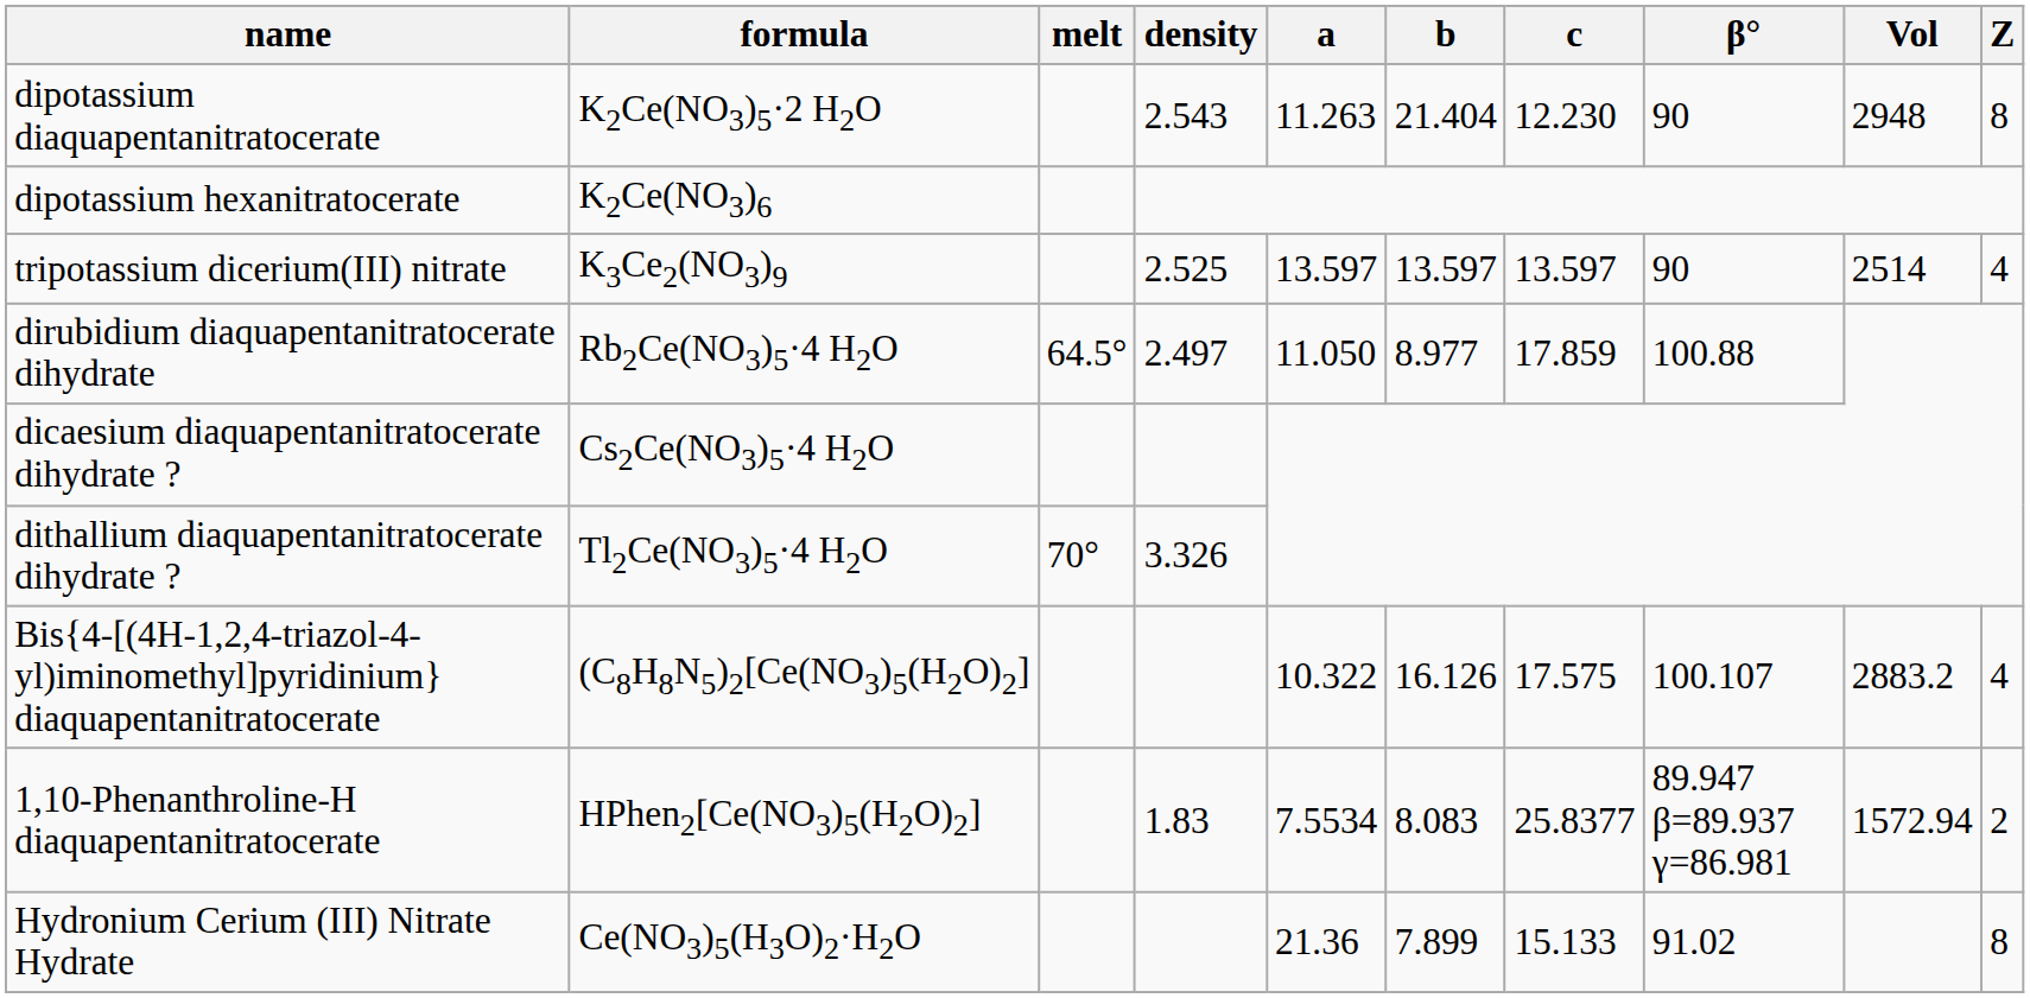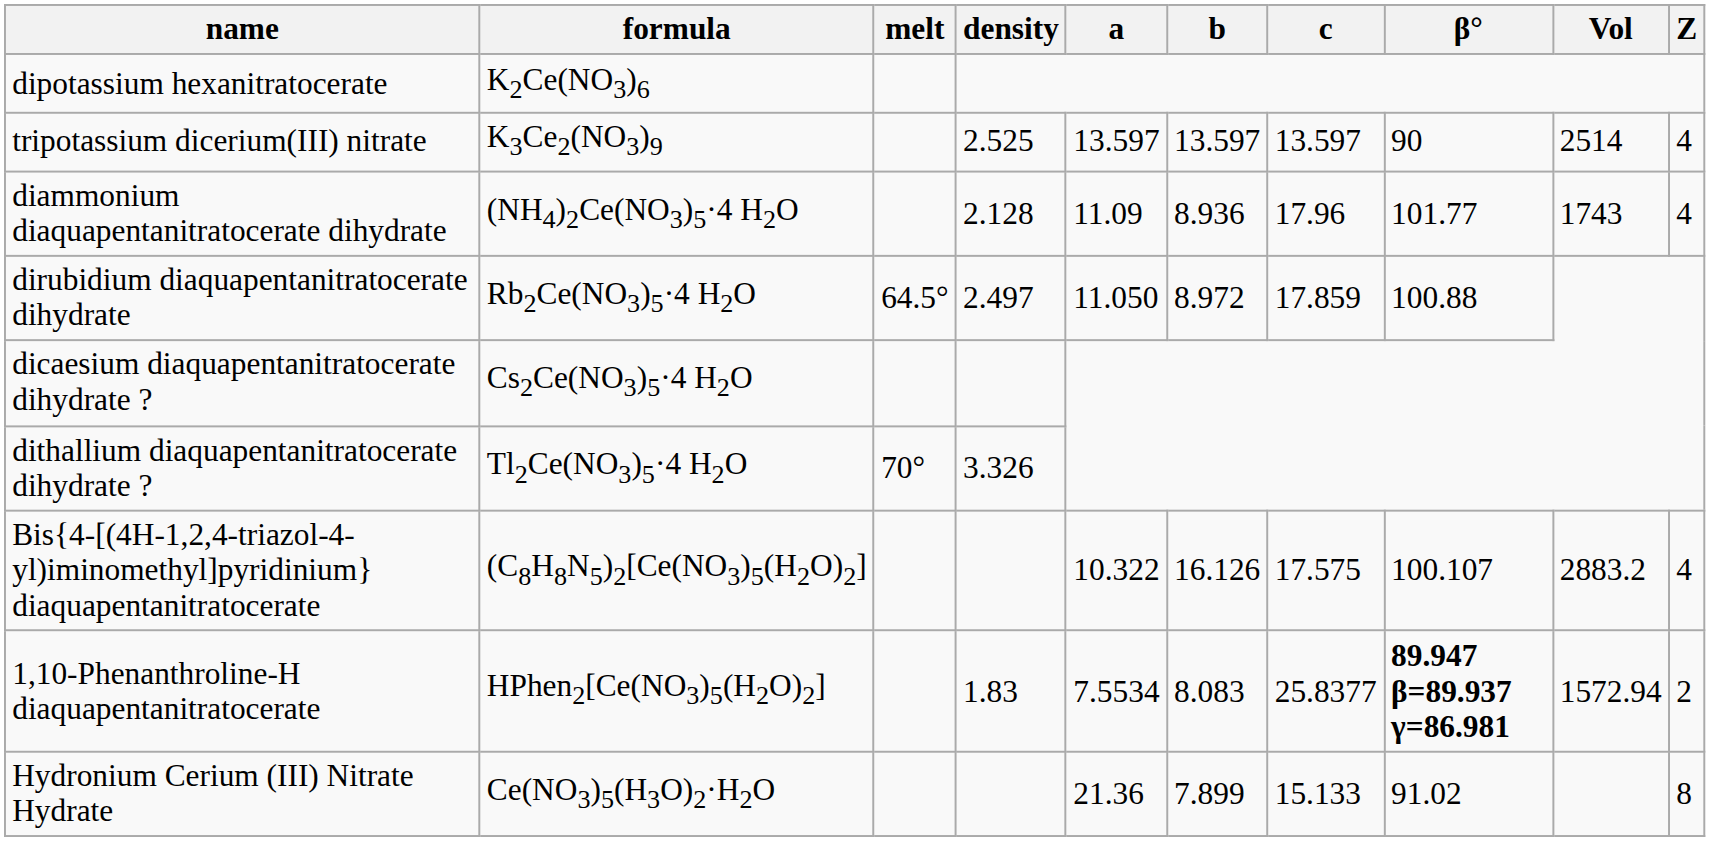 <table class="wikitable">
 <tr>
 <th>name</th>
 <th>formula</th>
 <th>melt</th>
 <th>density</th>
 <th>a</th>
 <th>b</th>
 <th>c</th>
 <th>β°</th>
 <th>Vol</th>
 <th>Z</th>
-</tr>
-<tr>
-<td>dipotassium diaquapentanitratocerate</td>
-<td>K<sub>2</sub>Ce(NO<sub>3</sub>)<sub>5</sub>·2 H<sub>2</sub>O</td>
-<td></td>
-<td>2.543</td>
-<td>11.263</td>
-<td>21.404</td>
-<td>12.230</td>
-<td>90</td>
-<td>2948</td>
-<td>8</td>
 </tr>
 <tr>
 <td>dipotassium hexanitratocerate</td>
 <td>K<sub>2</sub>Ce(NO<sub>3</sub>)<sub>6</sub></td>
 <td></td>
 </tr>
 <tr>
 <td>tripotassium dicerium(III) nitrate</td>
 <td>K<sub>3</sub>Ce<sub>2</sub>(NO<sub>3</sub>)<sub>9</sub></td>
 <td></td>
 <td>2.525</td>
 <td>13.597</td>
 <td>13.597</td>
 <td>13.597</td>
 <td>90</td>
 <td>2514</td>
 <td>4</td>
 </tr>
 <tr>
+<td>diammonium diaquapentanitratocerate dihydrate</td>
+<td>(NH<sub>4</sub>)<sub>2</sub>Ce(NO<sub>3</sub>)<sub>5</sub>·4 H<sub>2</sub>O</td>
+<td></td>
+<td>2.128</td>
+<td>11.09</td>
+<td>8.936</td>
+<td>17.96</td>
+<td>101.77</td>
+<td>1743</td>
+<td>4</td>
+</tr>
+<tr>
 <td>dirubidium diaquapentanitratocerate dihydrate</td>
 <td>Rb<sub>2</sub>Ce(NO<sub>3</sub>)<sub>5</sub>·4 H<sub>2</sub>O</td>
 <td>64.5°</td>
 <td>2.497</td>
 <td>11.050</td>
-<td>8.977</td>
+<td>8.972</td>
 <td>17.859</td>
 <td>100.88</td>
 </tr>
 <tr>
 <td>dicaesium diaquapentanitratocerate dihydrate ?</td>
 <td>Cs<sub>2</sub>Ce(NO<sub>3</sub>)<sub>5</sub>·4 H<sub>2</sub>O</td>
 <td></td>
 <td></td>
 </tr>
 <tr>
 <td>dithallium diaquapentanitratocerate dihydrate ?</td>
 <td>Tl<sub>2</sub>Ce(NO<sub>3</sub>)<sub>5</sub>·4 H<sub>2</sub>O</td>
 <td>70°</td>
 <td>3.326</td>
 </tr>
 <tr>
 <td>Bis{4-[(4H-1,2,4-triazol-4-yl)iminomethyl]pyridinium} diaquapentanitratocerate</td>
 <td>(C<sub>8</sub>H<sub>8</sub>N<sub>5</sub>)<sub>2</sub>[Ce(NO<sub>3</sub>)<sub>5</sub>(H<sub>2</sub>O)<sub>2</sub>]</td>
 <td></td>
 <td></td>
 <td>10.322</td>
 <td>16.126</td>
 <td>17.575</td>
 <td>100.107</td>
 <td>2883.2</td>
 <td>4</td>
 </tr>
 <tr>
 <td>1,10-Phenanthroline-H diaquapentanitratocerate</td>
 <td>HPhen<sub>2</sub>[Ce(NO<sub>3</sub>)<sub>5</sub>(H<sub>2</sub>O)<sub>2</sub>]</td>
 <td></td>
 <td>1.83</td>
 <td>7.5534</td>
 <td>8.083</td>
 <td>25.8377</td>
-<td>89.947 β=89.937 γ=86.981</td>
+<td><strong>89.947 β=89.937 γ=86.981</strong></td>
 <td>1572.94</td>
 <td>2</td>
 </tr>
 <tr>
 <td>Hydronium Cerium (III) Nitrate Hydrate</td>
 <td>Ce(NO<sub>3</sub>)<sub>5</sub>(H<sub>3</sub>O)<sub>2</sub>·H<sub>2</sub>O</td>
 <td></td>
 <td></td>
 <td>21.36</td>
 <td>7.899</td>
 <td>15.133</td>
 <td>91.02</td>
 <td></td>
 <td>8</td>
 </tr>
 </table>
